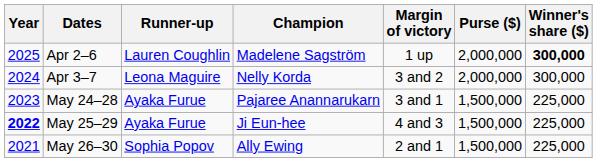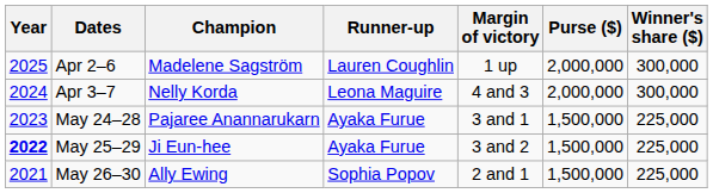 <table class="wikitable">
 <tr>
 <th>Year</th>
 <th>Dates</th>
+<th>Champion</th>
 <th>Runner-up</th>
-<th>Champion</th>
 <th>Margin<br>of victory</th>
 <th>Purse ($)</th>
 <th>Winner's <br>share ($)</th>
 </tr>
 <tr>
 <td align=center><a href='#'>2025</a></td>
 <td>Apr 2–6</td>
+<td> <a href='#'>Madelene Sagström</a></td>
 <td> <a href='#'>Lauren Coughlin</a></td>
-<td> <a href='#'>Madelene Sagström</a></td>
 <td align=center>1 up</td>
 <td align=center>2,000,000</td>
-<td align=center><strong>300,000</strong></td>
+<td align=center>300,000</td>
 </tr>
 <tr>
 <td align=center><a href='#'>2024</a></td>
 <td>Apr 3–7</td>
+<td> <a href='#'>Nelly Korda</a></td>
 <td> <a href='#'>Leona Maguire</a></td>
-<td> <a href='#'>Nelly Korda</a></td>
-<td align=center>3 and 2</td>
+<td align=center>4 and 3</td>
 <td align=center>2,000,000</td>
 <td align=center>300,000</td>
 </tr>
 <tr>
 <td align=center><a href='#'>2023</a></td>
 <td>May 24–28</td>
+<td> <a href='#'>Pajaree Anannarukarn</a></td>
 <td> <a href='#'>Ayaka Furue</a></td>
-<td> <a href='#'>Pajaree Anannarukarn</a></td>
 <td align=center>3 and 1</td>
 <td align=center>1,500,000</td>
 <td align=center>225,000</td>
 </tr>
 <tr>
 <td align=center><strong><a href='#'>2022</a></strong></td>
 <td>May 25–29</td>
+<td> <a href='#'>Ji Eun-hee</a></td>
 <td> <a href='#'>Ayaka Furue</a></td>
-<td> <a href='#'>Ji Eun-hee</a></td>
-<td align=center>4 and 3</td>
+<td align=center>3 and 2</td>
 <td align=center>1,500,000</td>
 <td align=center>225,000</td>
 </tr>
 <tr>
 <td align=center><a href='#'>2021</a></td>
 <td>May 26–30</td>
+<td> <a href='#'>Ally Ewing</a></td>
 <td> <a href='#'>Sophia Popov</a></td>
-<td> <a href='#'>Ally Ewing</a></td>
 <td align=center>2 and 1</td>
 <td align=center>1,500,000</td>
 <td align=center>225,000</td>
 </tr>
 </table>
